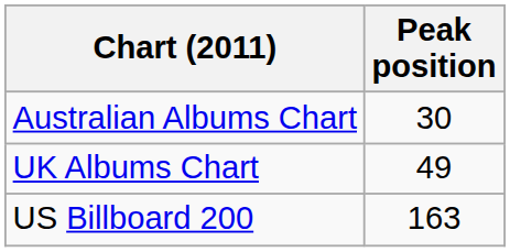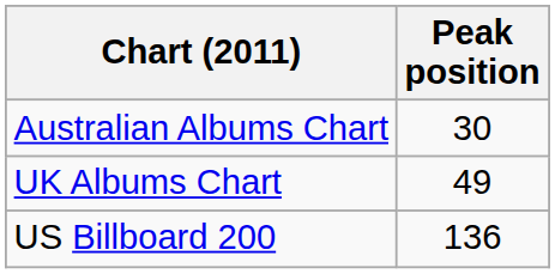 <table class="wikitable sortable">
 <tr>
 <th>Chart (2011)</th>
 <th>Peak<br>position</th>
 </tr>
 <tr>
 <td><a href='#'>Australian Albums Chart</a></td>
 <td style="text-align:center;">30</td>
 </tr>
 <tr>
 <td><a href='#'>UK Albums Chart</a></td>
 <td style="text-align:center;">49</td>
 </tr>
 <tr>
 <td>US <a href='#'>Billboard 200</a></td>
-<td style="text-align:center;">163</td>
+<td style="text-align:center;">136</td>
 </tr>
 </table>
